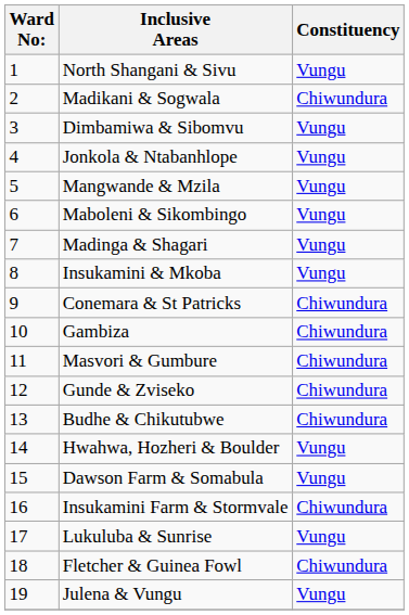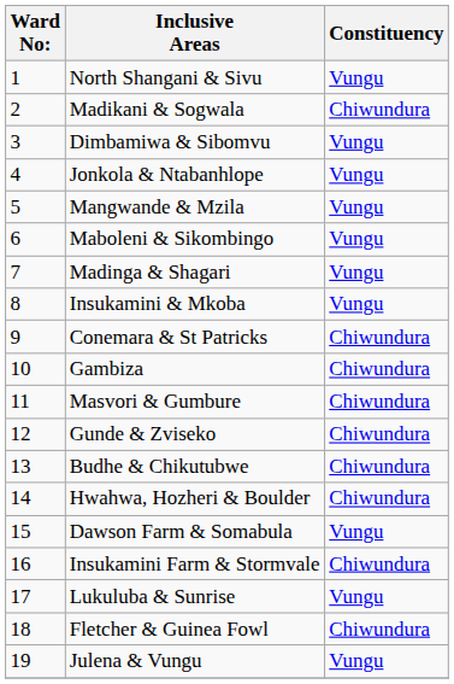 <table class="wikitable sortable" style="font-size: 100%;">
 <tr>
 <th>Ward<br>No:</th>
 <th>Inclusive<br>Areas</th>
 <th>Constituency</th>
 </tr>
 <tr>
 <td>1</td>
 <td>North Shangani & Sivu</td>
 <td><a href='#'>Vungu</a></td>
 </tr>
 <tr>
 <td>2</td>
 <td>Madikani & Sogwala</td>
 <td><a href='#'>Chiwundura</a></td>
 </tr>
 <tr>
 <td>3</td>
 <td>Dimbamiwa & Sibomvu</td>
 <td><a href='#'>Vungu</a></td>
 </tr>
 <tr>
 <td>4</td>
 <td>Jonkola & Ntabanhlope</td>
 <td><a href='#'>Vungu</a></td>
 </tr>
 <tr>
 <td>5</td>
 <td>Mangwande & Mzila</td>
 <td><a href='#'>Vungu</a></td>
 </tr>
 <tr>
 <td>6</td>
 <td>Maboleni & Sikombingo</td>
 <td><a href='#'>Vungu</a></td>
 </tr>
 <tr>
 <td>7</td>
 <td>Madinga & Shagari</td>
 <td><a href='#'>Vungu</a></td>
 </tr>
 <tr>
 <td>8</td>
 <td>Insukamini & Mkoba</td>
 <td><a href='#'>Vungu</a></td>
 </tr>
 <tr>
 <td>9</td>
 <td>Conemara & St Patricks</td>
 <td><a href='#'>Chiwundura</a></td>
 </tr>
 <tr>
 <td>10</td>
 <td>Gambiza</td>
 <td><a href='#'>Chiwundura</a></td>
 </tr>
 <tr>
 <td>11</td>
 <td>Masvori & Gumbure</td>
 <td><a href='#'>Chiwundura</a></td>
 </tr>
 <tr>
 <td>12</td>
 <td>Gunde & Zviseko</td>
 <td><a href='#'>Chiwundura</a></td>
 </tr>
 <tr>
 <td>13</td>
 <td>Budhe & Chikutubwe</td>
 <td><a href='#'>Chiwundura</a></td>
 </tr>
 <tr>
 <td>14</td>
 <td>Hwahwa, Hozheri & Boulder</td>
-<td><a href='#'>Vungu</a></td>
+<td><a href='#'>Chiwundura</a></td>
 </tr>
 <tr>
 <td>15</td>
 <td>Dawson Farm & Somabula</td>
 <td><a href='#'>Vungu</a></td>
 </tr>
 <tr>
 <td>16</td>
 <td>Insukamini Farm & Stormvale</td>
 <td><a href='#'>Chiwundura</a></td>
 </tr>
 <tr>
 <td>17</td>
 <td>Lukuluba & Sunrise</td>
 <td><a href='#'>Vungu</a></td>
 </tr>
 <tr>
 <td>18</td>
 <td>Fletcher & Guinea Fowl</td>
 <td><a href='#'>Chiwundura</a></td>
 </tr>
 <tr>
 <td>19</td>
 <td>Julena & Vungu</td>
 <td><a href='#'>Vungu</a></td>
 </tr>
 <tr>
 </tr>
 </table>
